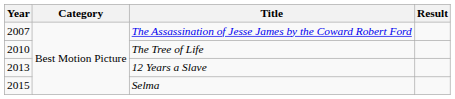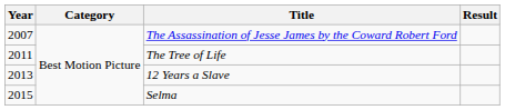 <table class="wikitable" style="font-size: 100%">
 <tr>
 <th>Year</th>
 <th>Category</th>
 <th>Title</th>
 <th>Result</th>
 </tr>
 <tr>
 <td style="text-align:center;">2007</td>
 <td rowspan="4">Best Motion Picture</td>
 <td><em><a href='#'>The Assassination of Jesse James by the Coward Robert Ford</a></em></td>
 <td></td>
 </tr>
 <tr>
-<td style="text-align:center;">2010</td>
+<td style="text-align:center;">2011</td>
 <td><em>The Tree of Life</em></td>
 <td></td>
 </tr>
 <tr>
 <td style="text-align:center;">2013</td>
 <td><em>12 Years a Slave</em></td>
 <td></td>
 </tr>
 <tr>
 <td style="text-align:center;">2015</td>
 <td><em>Selma</em></td>
 <td></td>
 </tr>
 </table>
